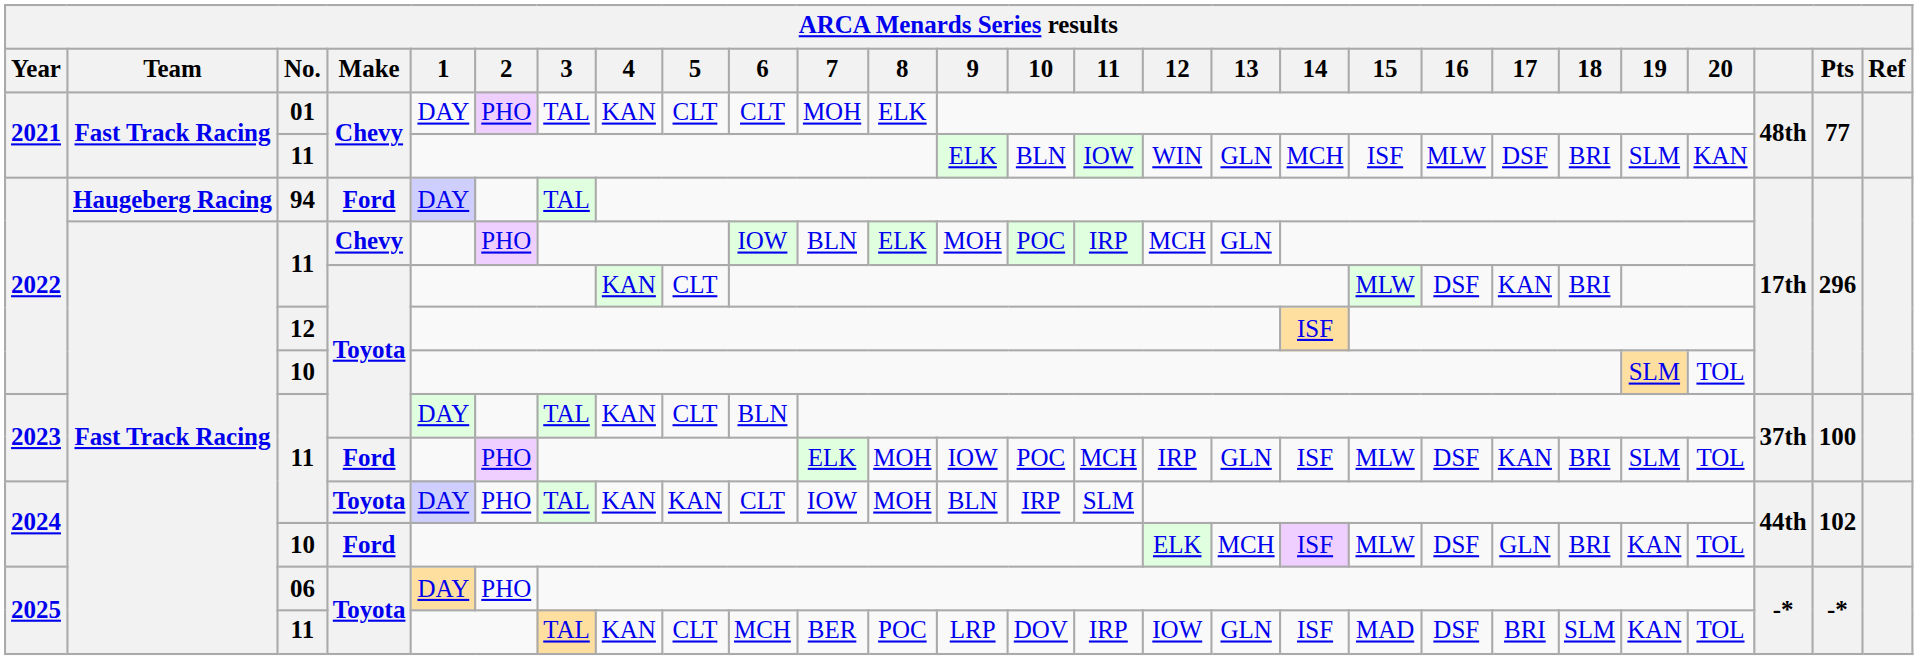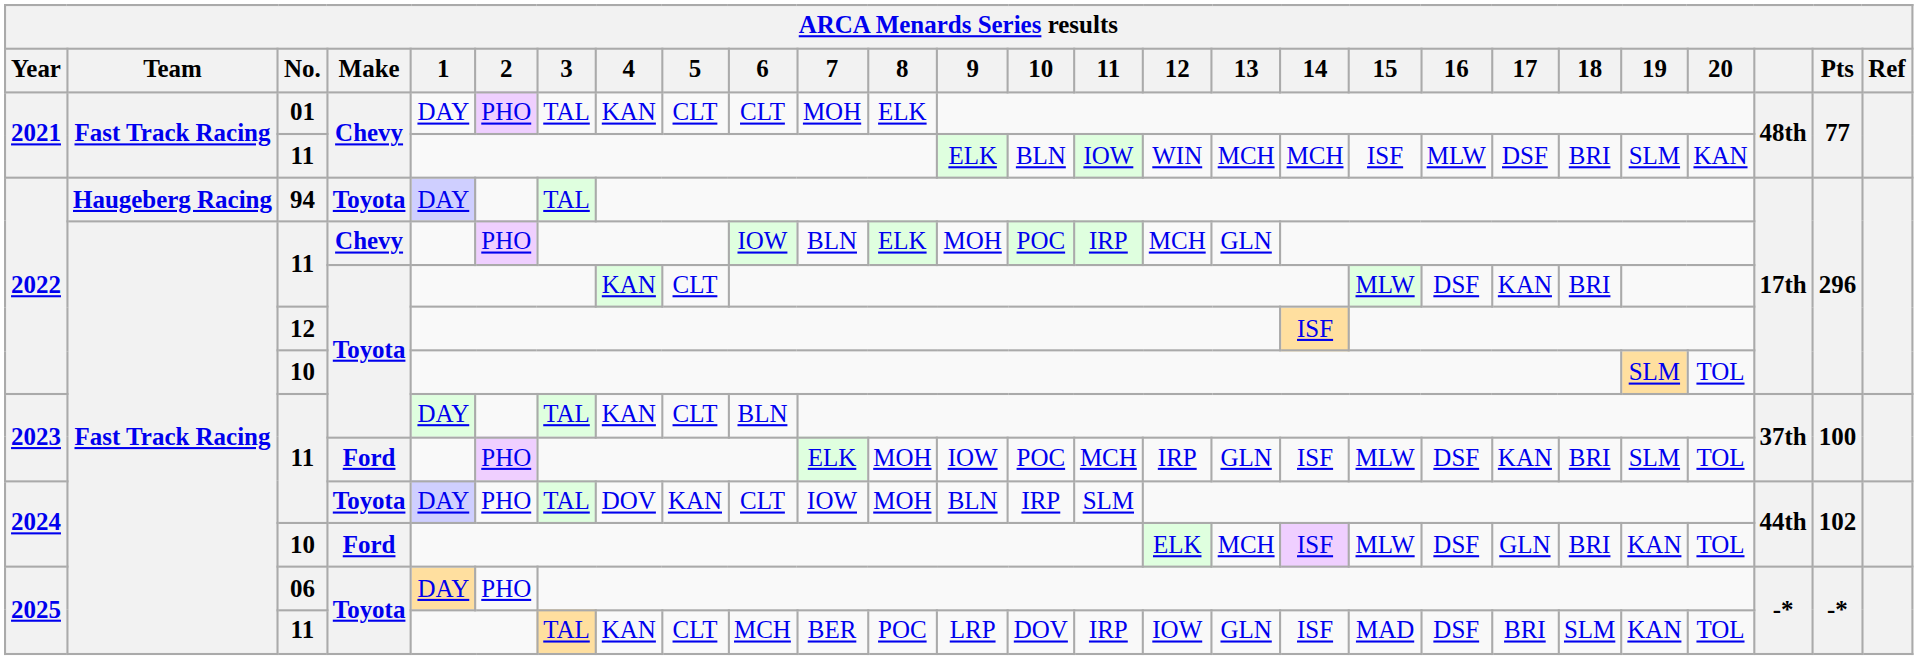 <table class="wikitable" style="text-align:center; font-size:75%">
 <tr>
 <th colspan=27><a href='#'>ARCA Menards Series</a> results</th>
 </tr>
 <tr>
 <th>Year</th>
 <th>Team</th>
 <th>No.</th>
 <th>Make</th>
 <th>1</th>
 <th>2</th>
 <th>3</th>
 <th>4</th>
 <th>5</th>
 <th>6</th>
 <th>7</th>
 <th>8</th>
 <th>9</th>
 <th>10</th>
 <th>11</th>
 <th>12</th>
 <th>13</th>
 <th>14</th>
 <th>15</th>
 <th>16</th>
 <th>17</th>
 <th>18</th>
 <th>19</th>
 <th>20</th>
 <th></th>
 <th>Pts</th>
 <th>Ref</th>
 </tr>
 <tr>
 <th rowspan="2"><a href='#'>2021</a></th>
 <th rowspan="2"><a href='#'>Fast Track Racing</a></th>
 <th>01</th>
 <th rowspan="2"><a href='#'>Chevy</a></th>
 <td><a href='#'>DAY</a></td>
 <td style="background:#EFCFFF;"><a href='#'>PHO</a><br></td>
 <td><a href='#'>TAL</a></td>
 <td><a href='#'>KAN</a></td>
 <td><a href='#'>CLT</a></td>
 <td><a href='#'>CLT</a></td>
 <td><a href='#'>MOH</a></td>
 <td><a href='#'>ELK</a></td>
 <td colspan="12"></td>
 <th rowspan="2">48th</th>
 <th rowspan="2">77</th>
 <th rowspan="2"></th>
 </tr>
 <tr>
 <th>11</th>
 <td colspan="8"></td>
 <td style="background:#DFFFDF;"><a href='#'>ELK</a><br></td>
 <td><a href='#'>BLN</a></td>
 <td style="background:#DFFFDF;"><a href='#'>IOW</a><br></td>
 <td><a href='#'>WIN</a></td>
-<td><a href='#'>GLN</a></td>
+<td><a href='#'>MCH</a></td>
 <td><a href='#'>MCH</a></td>
 <td><a href='#'>ISF</a></td>
 <td><a href='#'>MLW</a></td>
 <td><a href='#'>DSF</a></td>
 <td><a href='#'>BRI</a></td>
 <td><a href='#'>SLM</a></td>
 <td><a href='#'>KAN</a></td>
 </tr>
 <tr>
 <th rowspan=5><a href='#'>2022</a></th>
 <th><a href='#'>Haugeberg Racing</a></th>
 <th>94</th>
-<th><a href='#'>Ford</a></th>
+<th><a href='#'>Toyota</a></th>
 <td style="background:#CFCFFF;"><a href='#'>DAY</a><br></td>
 <td colspan=1></td>
 <td style="background:#DFFFDF;"><a href='#'>TAL</a><br></td>
 <td colspan=17></td>
 <th rowspan=5>17th</th>
 <th rowspan=5>296</th>
 <th rowspan=5></th>
 </tr>
 <tr>
 <th rowspan=10><a href='#'>Fast Track Racing</a></th>
 <th rowspan=2>11</th>
 <th><a href='#'>Chevy</a></th>
 <td colspan=1></td>
 <td style="background:#EFCFFF;"><a href='#'>PHO</a><br></td>
 <td colspan=3></td>
 <td style="background:#DFFFDF;"><a href='#'>IOW</a><br></td>
 <td><a href='#'>BLN</a></td>
 <td style="background:#DFFFDF;"><a href='#'>ELK</a><br></td>
 <td><a href='#'>MOH</a></td>
 <td style="background:#DFFFDF;"><a href='#'>POC</a><br></td>
 <td style="background:#DFFFDF;"><a href='#'>IRP</a><br></td>
 <td><a href='#'>MCH</a></td>
 <td><a href='#'>GLN</a></td>
 <td colspan=7></td>
 </tr>
 <tr>
 <th rowspan=4><a href='#'>Toyota</a></th>
 <td colspan=3></td>
 <td style="background:#DFFFDF;"><a href='#'>KAN</a><br></td>
 <td><a href='#'>CLT</a></td>
 <td colspan=9></td>
 <td style="background:#DFFFDF;"><a href='#'>MLW</a><br></td>
 <td><a href='#'>DSF</a></td>
 <td><a href='#'>KAN</a></td>
 <td><a href='#'>BRI</a></td>
 <td colspan=2></td>
 </tr>
 <tr>
 <th>12</th>
 <td colspan=13></td>
 <td style="background:#FFDF9F;"><a href='#'>ISF</a><br></td>
 <td colspan=6></td>
 </tr>
 <tr>
 <th>10</th>
 <td colspan=18></td>
 <td style="background:#FFDF9F;"><a href='#'>SLM</a><br></td>
 <td><a href='#'>TOL</a></td>
 </tr>
 <tr>
 <th rowspan=2><a href='#'>2023</a></th>
 <th rowspan=3>11</th>
 <td style="background:#DFFFDF;"><a href='#'>DAY</a><br></td>
 <td></td>
 <td style="background:#DFFFDF;"><a href='#'>TAL</a><br></td>
 <td><a href='#'>KAN</a></td>
 <td><a href='#'>CLT</a></td>
 <td><a href='#'>BLN</a></td>
 <td colspan=14></td>
 <th rowspan=2>37th</th>
 <th rowspan=2>100</th>
 <th rowspan=2></th>
 </tr>
 <tr>
 <th><a href='#'>Ford</a></th>
 <td></td>
 <td style="background:#EFCFFF;"><a href='#'>PHO</a><br></td>
 <td colspan=4></td>
 <td style="background:#DFFFDF;"><a href='#'>ELK</a><br></td>
 <td><a href='#'>MOH</a></td>
 <td><a href='#'>IOW</a></td>
 <td><a href='#'>POC</a></td>
 <td><a href='#'>MCH</a></td>
 <td><a href='#'>IRP</a></td>
 <td><a href='#'>GLN</a></td>
 <td><a href='#'>ISF</a></td>
 <td><a href='#'>MLW</a></td>
 <td><a href='#'>DSF</a></td>
 <td><a href='#'>KAN</a></td>
 <td><a href='#'>BRI</a></td>
 <td><a href='#'>SLM</a></td>
 <td><a href='#'>TOL</a></td>
 </tr>
 <tr>
 <th rowspan=2><a href='#'>2024</a></th>
 <th><a href='#'>Toyota</a></th>
 <td style="background:#CFCFFF;"><a href='#'>DAY</a><br></td>
 <td><a href='#'>PHO</a></td>
 <td style="background:#DFFFDF;"><a href='#'>TAL</a><br></td>
-<td><a href='#'>KAN</a></td>
+<td><a href='#'>DOV</a></td>
 <td><a href='#'>KAN</a></td>
 <td><a href='#'>CLT</a></td>
 <td><a href='#'>IOW</a></td>
 <td><a href='#'>MOH</a></td>
 <td><a href='#'>BLN</a></td>
 <td><a href='#'>IRP</a></td>
 <td><a href='#'>SLM</a></td>
 <td colspan=9></td>
 <th rowspan=2>44th</th>
 <th rowspan=2>102</th>
 <th rowspan=2></th>
 </tr>
 <tr>
 <th>10</th>
 <th><a href='#'>Ford</a></th>
 <td colspan=11></td>
 <td style="background:#DFFFDF;"><a href='#'>ELK</a><br></td>
 <td><a href='#'>MCH</a></td>
 <td style="background:#EFCFFF;"><a href='#'>ISF</a><br></td>
 <td><a href='#'>MLW</a></td>
 <td><a href='#'>DSF</a></td>
 <td><a href='#'>GLN</a></td>
 <td><a href='#'>BRI</a></td>
 <td><a href='#'>KAN</a></td>
 <td><a href='#'>TOL</a></td>
 </tr>
 <tr>
 <th rowspan=2><a href='#'>2025</a></th>
 <th>06</th>
 <th rowspan=2><a href='#'>Toyota</a></th>
 <td style="background:#FFDF9F;"><a href='#'>DAY</a><br></td>
 <td><a href='#'>PHO</a></td>
 <td colspan=18></td>
 <th rowspan=2>-*</th>
 <th rowspan=2>-*</th>
 <th rowspan=2></th>
 </tr>
 <tr>
 <th>11</th>
 <td colspan=2></td>
 <td style="background:#FFDF9F;"><a href='#'>TAL</a><br></td>
 <td><a href='#'>KAN</a></td>
 <td><a href='#'>CLT</a></td>
 <td><a href='#'>MCH</a></td>
 <td><a href='#'>BER</a></td>
 <td><a href='#'>POC</a></td>
 <td><a href='#'>LRP</a></td>
 <td><a href='#'>DOV</a></td>
 <td><a href='#'>IRP</a></td>
 <td><a href='#'>IOW</a></td>
 <td><a href='#'>GLN</a></td>
 <td><a href='#'>ISF</a></td>
 <td><a href='#'>MAD</a></td>
 <td><a href='#'>DSF</a></td>
 <td><a href='#'>BRI</a></td>
 <td><a href='#'>SLM</a></td>
 <td><a href='#'>KAN</a></td>
 <td><a href='#'>TOL</a></td>
 </tr>
 </table>
